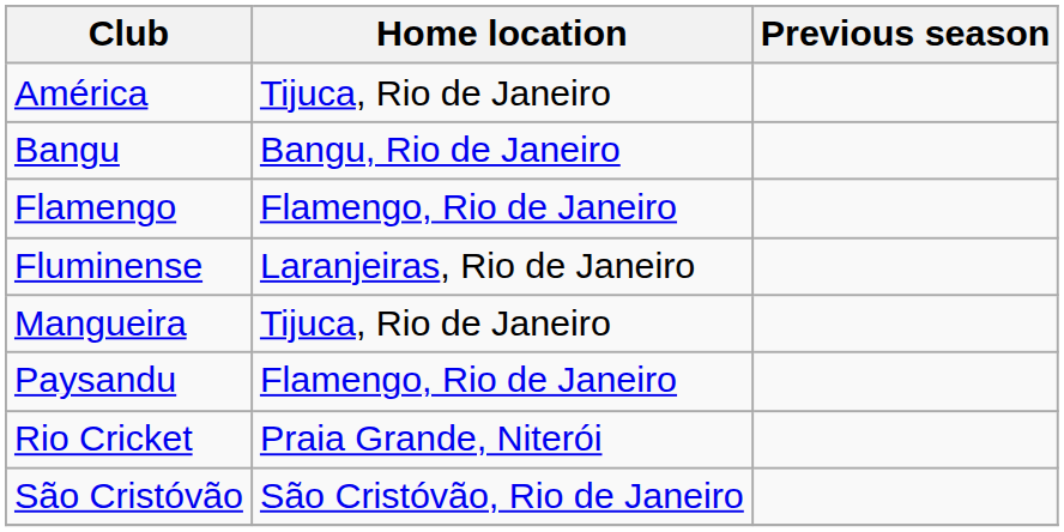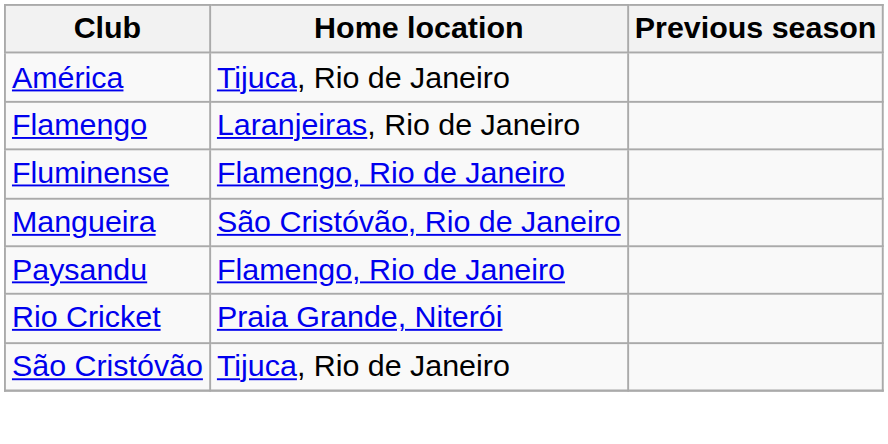 <table class="wikitable sortable">
 <tr>
 <th>Club</th>
 <th>Home location</th>
 <th>Previous season</th>
 </tr>
 <tr>
 <td><a href='#'>América</a></td>
 <td><a href='#'>Tijuca</a>, Rio de Janeiro</td>
 <td></td>
 </tr>
 <tr>
-<td><a href='#'>Bangu</a></td>
-<td><a href='#'>Bangu, Rio de Janeiro</a></td>
+<td><a href='#'>Flamengo</a></td>
+<td><a href='#'>Laranjeiras</a>, Rio de Janeiro</td>
 <td></td>
 </tr>
 <tr>
-<td><a href='#'>Flamengo</a></td>
+<td><a href='#'>Fluminense</a></td>
 <td><a href='#'>Flamengo, Rio de Janeiro</a></td>
 <td></td>
 </tr>
 <tr>
-<td><a href='#'>Fluminense</a></td>
-<td><a href='#'>Laranjeiras</a>, Rio de Janeiro</td>
-<td></td>
-</tr>
-<tr>
 <td><a href='#'>Mangueira</a></td>
-<td><a href='#'>Tijuca</a>, Rio de Janeiro</td>
+<td><a href='#'>São Cristóvão, Rio de Janeiro</a></td>
 <td></td>
 </tr>
 <tr>
 <td><a href='#'>Paysandu</a></td>
 <td><a href='#'>Flamengo, Rio de Janeiro</a></td>
 <td></td>
 </tr>
 <tr>
 <td><a href='#'>Rio Cricket</a></td>
 <td><a href='#'>Praia Grande, Niterói</a></td>
 <td></td>
 </tr>
 <tr>
 <td><a href='#'>São Cristóvão</a></td>
-<td><a href='#'>São Cristóvão, Rio de Janeiro</a></td>
+<td><a href='#'>Tijuca</a>, Rio de Janeiro</td>
 <td></td>
 </tr>
 <tr>
 </tr>
 </table>
